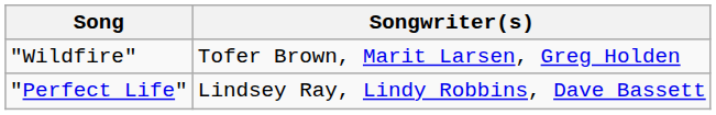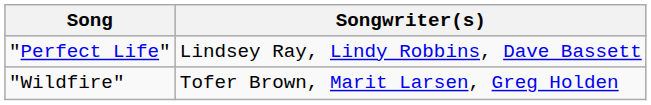 <table class="wikitable" style="margin: 1em auto 1em auto">
 <tr>
 <th>Song</th>
 <th>Songwriter(s)</th>
 </tr>
 <tr>
+<td>"<a href='#'>Perfect Life</a>"</td>
+<td>Lindsey Ray, <a href='#'>Lindy Robbins</a>, <a href='#'>Dave Bassett</a></td>
+</tr>
+<tr>
 <td>"Wildfire"</td>
 <td>Tofer Brown, <a href='#'>Marit Larsen</a>, <a href='#'>Greg Holden</a></td>
 </tr>
-<tr>
-<td>"<a href='#'>Perfect Life</a>"</td>
-<td>Lindsey Ray, <a href='#'>Lindy Robbins</a>, <a href='#'>Dave Bassett</a></td>
-</tr>
 </table>
